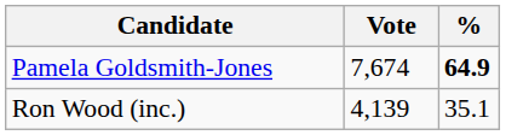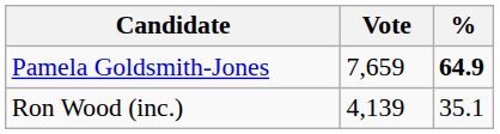 <table class="wikitable">
 <tr>
 <th bgcolor="#DDDDFF" width="200px">Candidate</th>
 <th bgcolor="#DDDDFF" width="50px">Vote</th>
 <th bgcolor="#DDDDFF" width="30px">%</th>
 </tr>
 <tr>
 <td><a href='#'>Pamela Goldsmith-Jones</a></td>
-<td>7,674</td>
+<td>7,659</td>
 <td><strong>64.9</strong></td>
 </tr>
 <tr>
 <td>Ron Wood (inc.)</td>
 <td>4,139</td>
 <td>35.1</td>
 </tr>
 </table>
